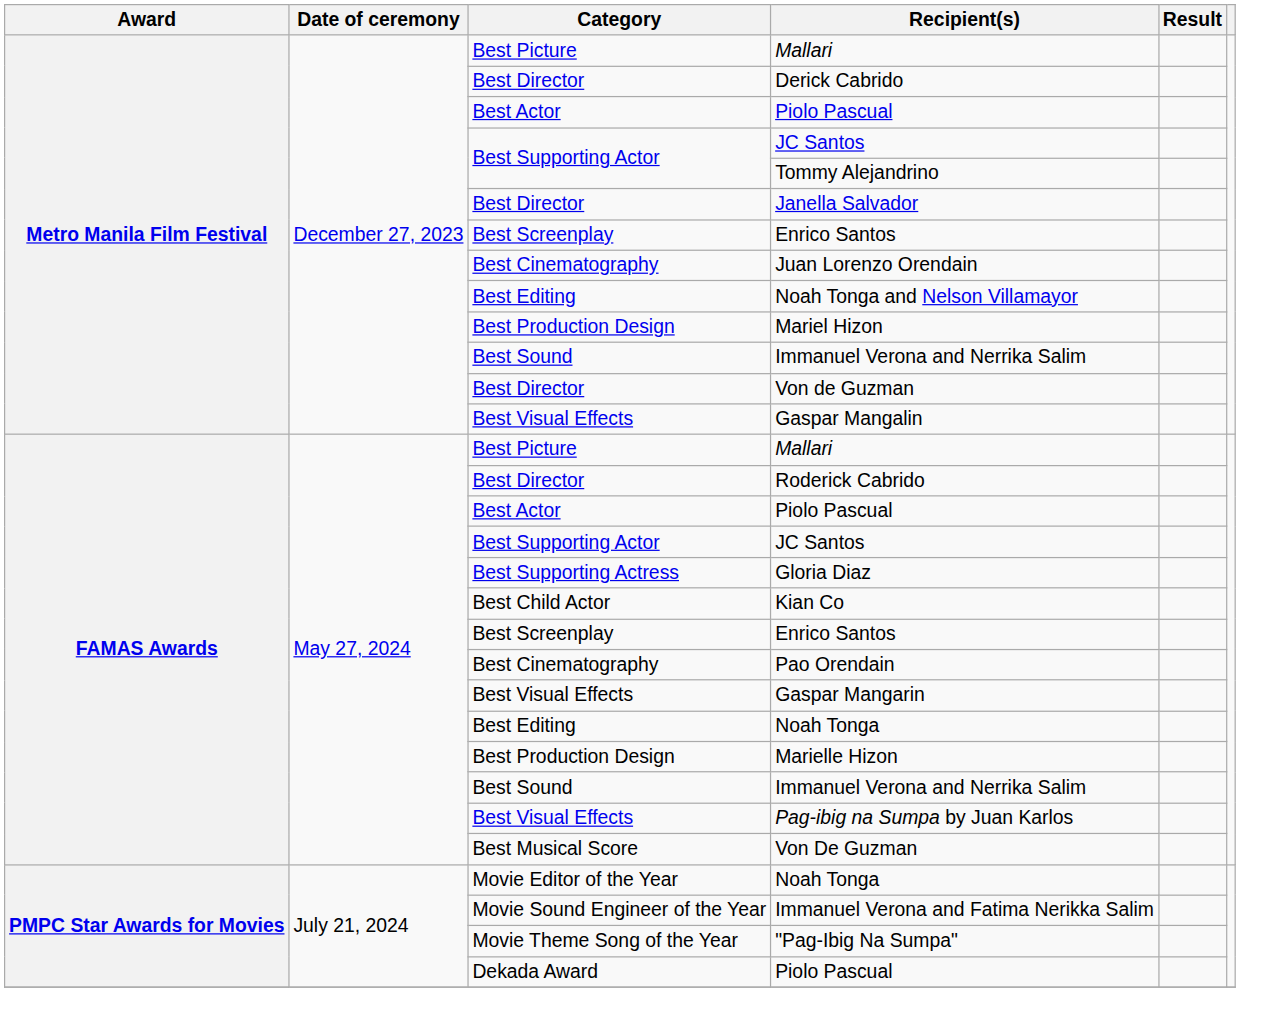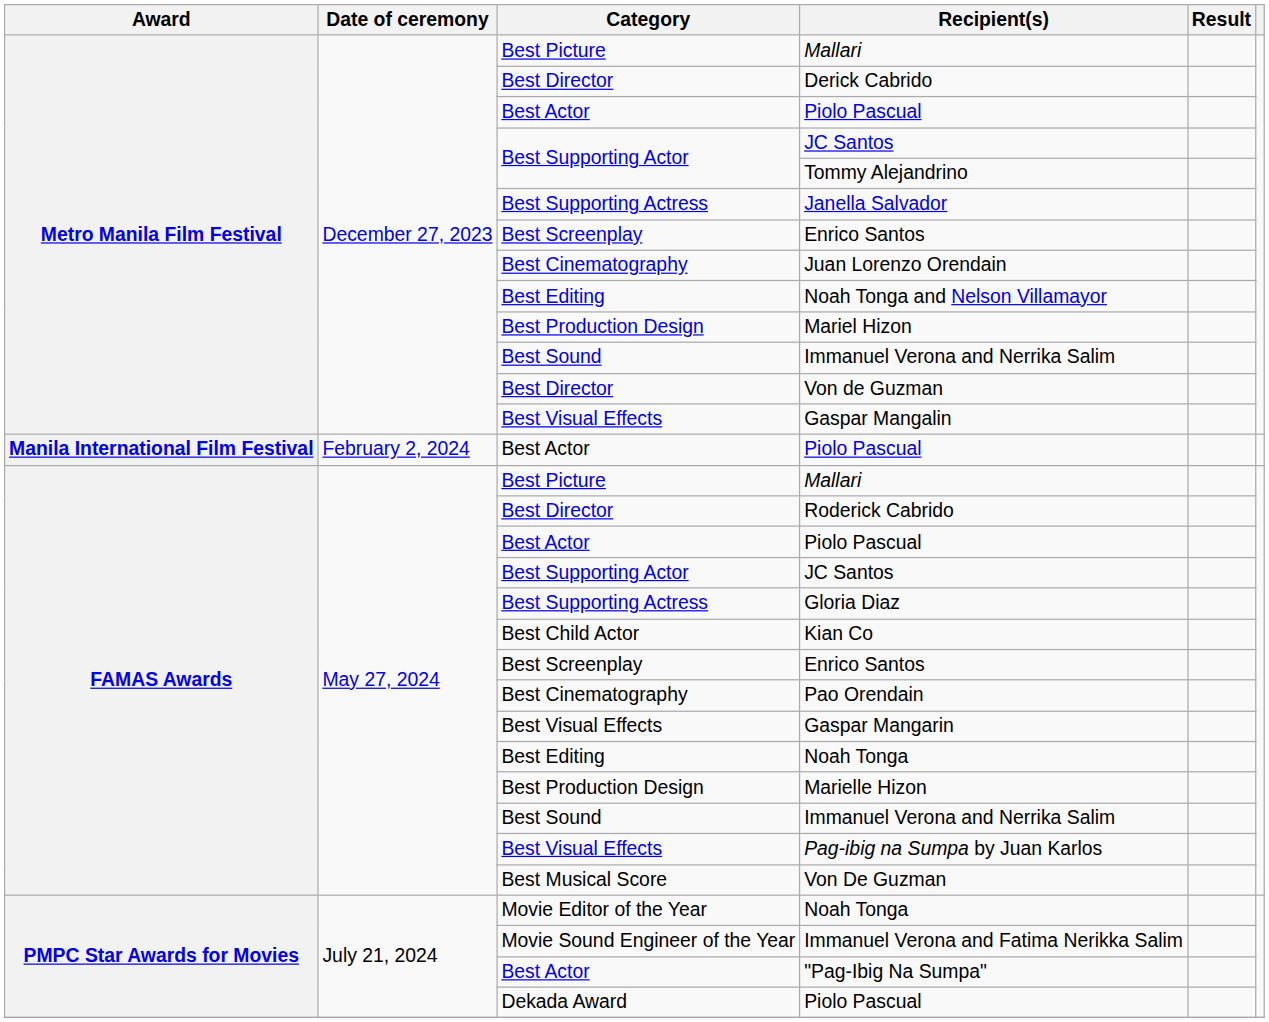 <table class="wikitable sortable plainrowheaders">
 <tr>
 <th scope="col">Award</th>
 <th scope="col" data-sort-type="date">Date of ceremony</th>
 <th scope="col">Category</th>
 <th scope="col">Recipient(s)</th>
 <th scope="col">Result</th>
 <th scope="col" class="unsortable"></th>
 </tr>
 <tr>
 <th scope="row" rowspan="13"><a href='#'>Metro Manila Film Festival</a></th>
 <td rowspan="13"><a href='#'>December 27, 2023</a></td>
 <td><a href='#'>Best Picture</a></td>
 <td><em>Mallari</em></td>
 <td></td>
 <td rowspan="13"></td>
 </tr>
 <tr>
 <td><a href='#'>Best Director</a></td>
 <td>Derick Cabrido</td>
 <td></td>
 </tr>
 <tr>
 <td><a href='#'>Best Actor</a></td>
 <td><a href='#'>Piolo Pascual</a></td>
 <td></td>
 </tr>
 <tr>
 <td rowspan="2"><a href='#'>Best Supporting Actor</a></td>
 <td><a href='#'>JC Santos</a></td>
 <td></td>
 </tr>
 <tr>
 <td>Tommy Alejandrino</td>
 <td></td>
 </tr>
 <tr>
-<td><a href='#'>Best Director</a></td>
+<td><a href='#'>Best Supporting Actress</a></td>
 <td><a href='#'>Janella Salvador</a></td>
 <td></td>
 </tr>
 <tr>
 <td><a href='#'>Best Screenplay</a></td>
 <td>Enrico Santos</td>
 <td></td>
 </tr>
 <tr>
 <td><a href='#'>Best Cinematography</a></td>
 <td>Juan Lorenzo Orendain</td>
 <td></td>
 </tr>
 <tr>
 <td><a href='#'>Best Editing</a></td>
 <td>Noah Tonga and <a href='#'>Nelson Villamayor</a></td>
 <td></td>
 </tr>
 <tr>
 <td><a href='#'>Best Production Design</a></td>
 <td>Mariel Hizon</td>
 <td></td>
 </tr>
 <tr>
 <td><a href='#'>Best Sound</a></td>
 <td>Immanuel Verona and Nerrika Salim</td>
 <td></td>
 </tr>
 <tr>
 <td><a href='#'>Best Director</a></td>
 <td>Von de Guzman</td>
 <td></td>
 </tr>
 <tr>
 <td><a href='#'>Best Visual Effects</a></td>
 <td>Gaspar Mangalin</td>
+<td></td>
+</tr>
+<tr>
+<th scope="row"><a href='#'>Manila International Film Festival</a></th>
+<td><a href='#'>February 2, 2024</a></td>
+<td>Best Actor</td>
+<td><a href='#'>Piolo Pascual</a></td>
+<td></td>
 <td></td>
 </tr>
 <tr>
 <th scope="row" rowspan="14"><a href='#'>FAMAS Awards</a></th>
 <td rowspan="14"><a href='#'>May 27, 2024</a></td>
 <td><a href='#'>Best Picture</a></td>
 <td><em>Mallari</em></td>
 <td></td>
 <td rowspan="14"></td>
 </tr>
 <tr>
 <td><a href='#'>Best Director</a></td>
 <td>Roderick Cabrido</td>
 <td></td>
 </tr>
 <tr>
 <td><a href='#'>Best Actor</a></td>
 <td>Piolo Pascual</td>
 <td></td>
 </tr>
 <tr>
 <td><a href='#'>Best Supporting Actor</a></td>
 <td>JC Santos</td>
 <td></td>
 </tr>
 <tr>
 <td><a href='#'>Best Supporting Actress</a></td>
 <td>Gloria Diaz</td>
 <td></td>
 </tr>
 <tr>
 <td>Best Child Actor</td>
 <td>Kian Co</td>
 <td></td>
 </tr>
 <tr>
 <td>Best Screenplay</td>
 <td>Enrico Santos</td>
 <td></td>
 </tr>
 <tr>
 <td>Best Cinematography</td>
 <td>Pao Orendain</td>
 <td></td>
 </tr>
 <tr>
 <td>Best Visual Effects</td>
 <td>Gaspar Mangarin</td>
 <td></td>
 </tr>
 <tr>
 <td>Best Editing</td>
 <td>Noah Tonga</td>
 <td></td>
 </tr>
 <tr>
 <td>Best Production Design</td>
 <td>Marielle Hizon</td>
 <td></td>
 </tr>
 <tr>
 <td>Best Sound</td>
 <td>Immanuel Verona and Nerrika Salim</td>
 <td></td>
 </tr>
 <tr>
 <td><a href='#'>Best Visual Effects</a></td>
 <td><em>Pag-ibig na Sumpa</em> by Juan Karlos</td>
 <td></td>
 </tr>
 <tr>
 <td>Best Musical Score</td>
 <td>Von De Guzman</td>
 <td></td>
 </tr>
 <tr>
 <th scope="rowgroup" rowspan="4"><a href='#'>PMPC Star Awards for Movies</a></th>
 <td rowspan="4">July 21, 2024</td>
 <td>Movie Editor of the Year</td>
 <td>Noah Tonga</td>
 <td></td>
 <td rowspan="4"></td>
 </tr>
 <tr>
 <td>Movie Sound Engineer of the Year</td>
 <td>Immanuel Verona and Fatima Nerikka Salim</td>
 <td></td>
 </tr>
 <tr>
-<td>Movie Theme Song of the Year</td>
+<td><a href='#'>Best Actor</a></td>
 <td>"Pag-Ibig Na Sumpa"</td>
 <td></td>
 </tr>
 <tr>
 <td>Dekada Award</td>
 <td>Piolo Pascual</td>
 <td></td>
 </tr>
 <tr>
 </tr>
 </table>
